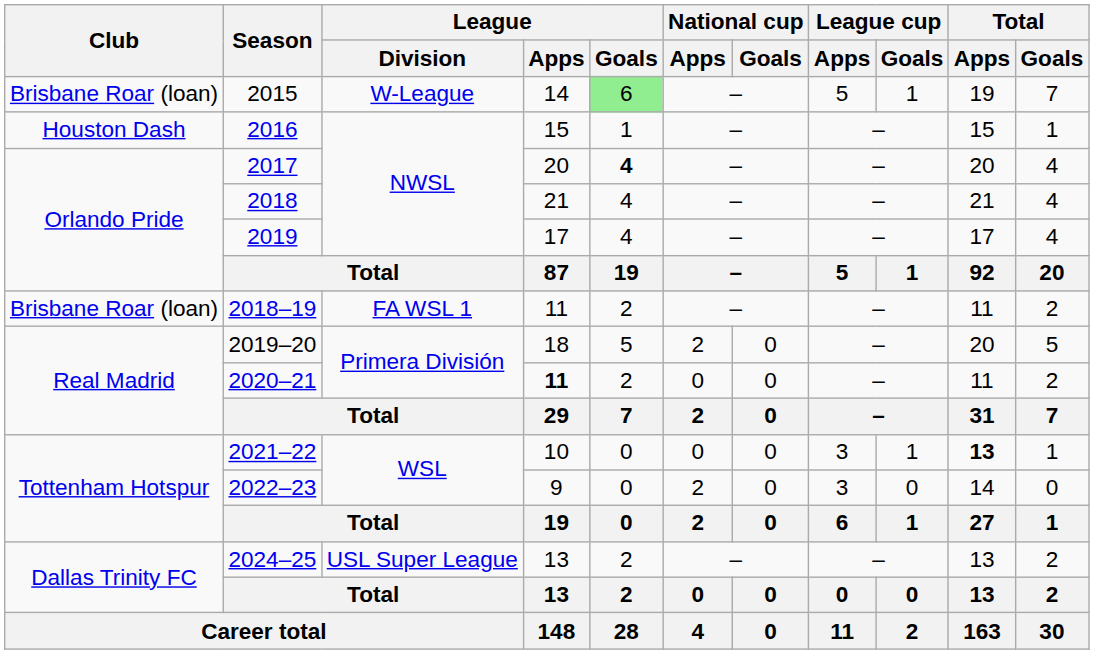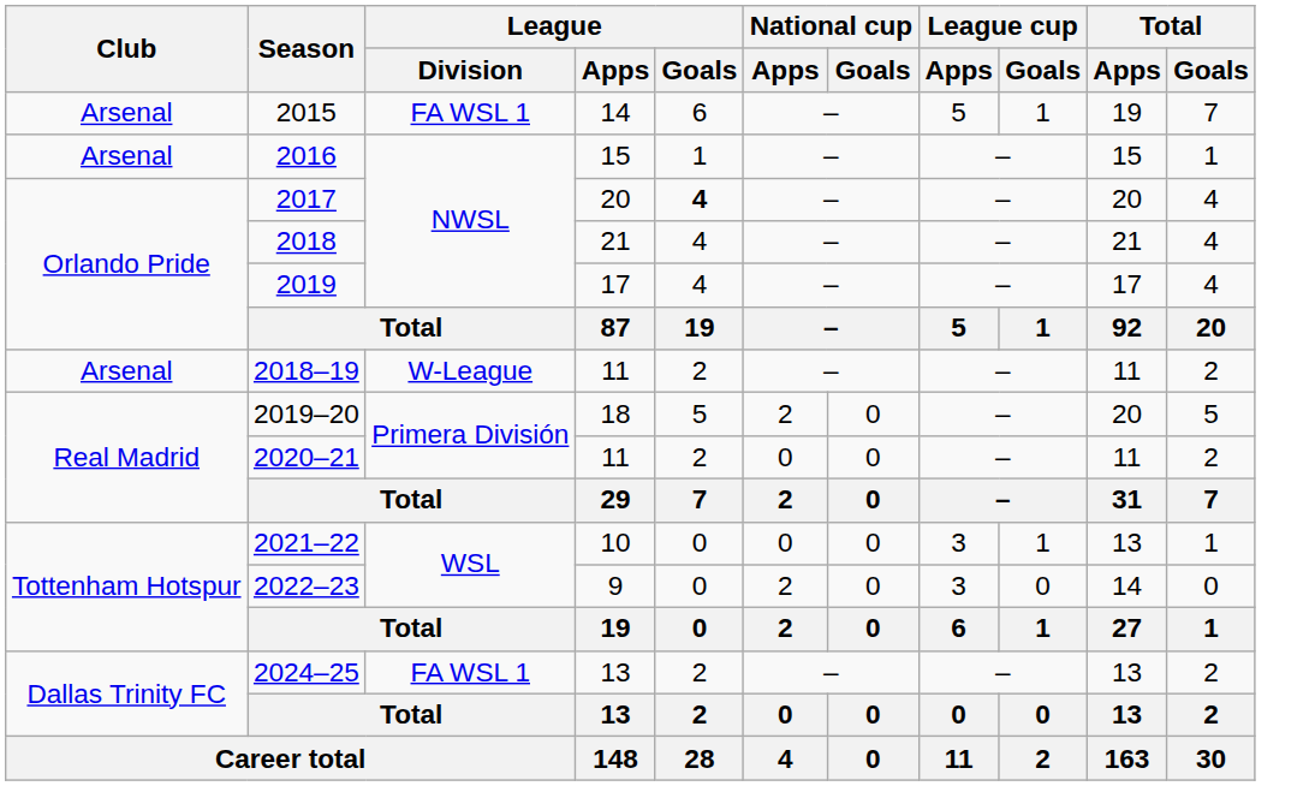 <table class="wikitable" style="text-align: center;">
 <tr>
 <th rowspan=2>Club</th>
 <th rowspan=2>Season</th>
 <th colspan="3">League</th>
 <th colspan=2>National cup</th>
 <th colspan="2">League cup</th>
 <th colspan=2>Total</th>
 </tr>
 <tr>
 <th>Division</th>
 <th>Apps</th>
 <th>Goals</th>
 <th>Apps</th>
 <th>Goals</th>
 <th>Apps</th>
 <th>Goals</th>
 <th>Apps</th>
 <th>Goals</th>
 </tr>
 <tr>
-<td><a href='#'>Brisbane Roar</a> (loan)</td>
+<td><a href='#'>Arsenal</a></td>
 <td>2015</td>
-<td><a href='#'>W-League</a></td>
+<td><a href='#'>FA WSL 1</a></td>
 <td>14</td>
-<td style="background: lightgreen;">6</td>
+<td>6</td>
 <td colspan="2">–</td>
 <td>5</td>
 <td>1</td>
 <td>19</td>
 <td>7</td>
 </tr>
 <tr>
-<td><a href='#'>Houston Dash</a></td>
+<td><a href='#'>Arsenal</a></td>
 <td><a href='#'>2016</a></td>
 <td rowspan="4"><a href='#'>NWSL</a></td>
 <td>15</td>
 <td>1</td>
 <td colspan="2">–</td>
 <td colspan="2">–</td>
 <td>15</td>
 <td>1</td>
 </tr>
 <tr>
 <td rowspan="4"><a href='#'>Orlando Pride</a></td>
 <td><a href='#'>2017</a></td>
 <td>20</td>
 <td><strong>4</strong></td>
 <td colspan="2">–</td>
 <td colspan="2">–</td>
 <td>20</td>
 <td>4</td>
 </tr>
 <tr>
 <td><a href='#'>2018</a></td>
 <td>21</td>
 <td>4</td>
 <td colspan="2">–</td>
 <td colspan="2">–</td>
 <td>21</td>
 <td>4</td>
 </tr>
 <tr>
 <td><a href='#'>2019</a></td>
 <td>17</td>
 <td>4</td>
 <td colspan="2">–</td>
 <td colspan="2">–</td>
 <td>17</td>
 <td>4</td>
 </tr>
 <tr>
 <th colspan="2">Total</th>
 <th>87</th>
 <th>19</th>
 <th colspan="2">–</th>
 <th>5</th>
 <th>1</th>
 <th>92</th>
 <th>20</th>
 </tr>
 <tr>
-<td><a href='#'>Brisbane Roar</a> (loan)</td>
+<td><a href='#'>Arsenal</a></td>
 <td><a href='#'>2018–19</a></td>
-<td><a href='#'>FA WSL 1</a></td>
+<td><a href='#'>W-League</a></td>
 <td>11</td>
 <td>2</td>
 <td colspan="2">–</td>
 <td colspan="2">–</td>
 <td>11</td>
 <td>2</td>
 </tr>
 <tr>
 <td rowspan="3"><a href='#'>Real Madrid</a></td>
 <td>2019–20</td>
 <td rowspan="2"><a href='#'>Primera División</a></td>
 <td>18</td>
 <td>5</td>
 <td>2</td>
 <td>0</td>
 <td colspan="2">–</td>
 <td>20</td>
 <td>5</td>
 </tr>
 <tr>
 <td><a href='#'>2020–21</a></td>
-<td><strong>11</strong></td>
+<td>11</td>
 <td>2</td>
 <td>0</td>
 <td>0</td>
 <td colspan="2">–</td>
 <td>11</td>
 <td>2</td>
 </tr>
 <tr>
 <th colspan="2">Total</th>
 <th>29</th>
 <th>7</th>
 <th>2</th>
 <th>0</th>
 <th colspan="2">–</th>
 <th>31</th>
 <th>7</th>
 </tr>
 <tr>
 <td rowspan="3"><a href='#'>Tottenham Hotspur</a></td>
 <td><a href='#'>2021–22</a></td>
 <td rowspan="2"><a href='#'>WSL</a></td>
 <td>10</td>
 <td>0</td>
 <td>0</td>
 <td>0</td>
 <td>3</td>
 <td>1</td>
-<td><strong>13</strong></td>
+<td>13</td>
 <td>1</td>
 </tr>
 <tr>
 <td><a href='#'>2022–23</a></td>
 <td>9</td>
 <td>0</td>
 <td>2</td>
 <td>0</td>
 <td>3</td>
 <td>0</td>
 <td>14</td>
 <td>0</td>
 </tr>
 <tr>
 <th colspan="2">Total</th>
 <th>19</th>
 <th>0</th>
 <th>2</th>
 <th>0</th>
 <th>6</th>
 <th>1</th>
 <th>27</th>
 <th>1</th>
 </tr>
 <tr>
 <td rowspan="2"><a href='#'>Dallas Trinity FC</a></td>
 <td><a href='#'>2024–25</a></td>
-<td><a href='#'>USL Super League</a></td>
+<td><a href='#'>FA WSL 1</a></td>
 <td>13</td>
 <td>2</td>
 <td colspan="2">–</td>
 <td colspan="2">–</td>
 <td>13</td>
 <td>2</td>
 </tr>
 <tr>
 <th colspan="2">Total</th>
 <th>13</th>
 <th>2</th>
 <th>0</th>
 <th>0</th>
 <th>0</th>
 <th>0</th>
 <th>13</th>
 <th>2</th>
 </tr>
 <tr>
 <th colspan="3">Career total</th>
 <th>148</th>
 <th>28</th>
 <th>4</th>
 <th>0</th>
 <th>11</th>
 <th>2</th>
 <th>163</th>
 <th>30</th>
 </tr>
 </table>
